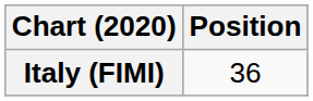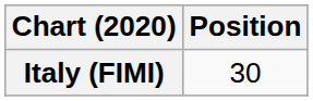 <table class="wikitable plainrowheaders" style="text-align:center;">
 <tr>
 <th>Chart (2020)</th>
 <th>Position</th>
 </tr>
 <tr>
 <th scope="row">Italy (FIMI)</th>
-<td>36</td>
+<td>30</td>
 </tr>
 </table>
